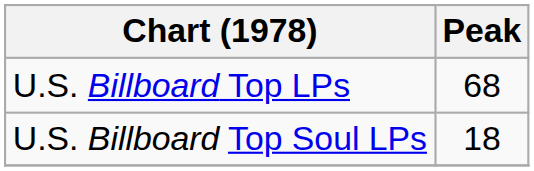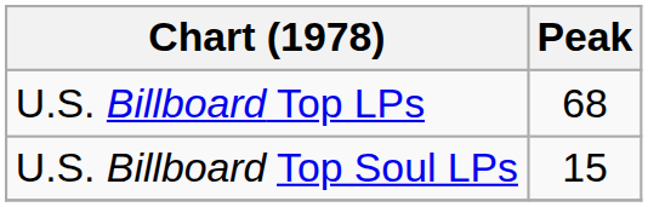 <table class="wikitable">
 <tr>
 <th>Chart (1978)</th>
 <th>Peak<br></th>
 </tr>
 <tr>
 <td>U.S. <a href='#'><em>Billboard</em> Top LPs</a></td>
 <td align="center">68</td>
 </tr>
 <tr>
 <td>U.S. <em>Billboard</em> <a href='#'>Top Soul LPs</a></td>
-<td align="center">18</td>
+<td align="center">15</td>
 </tr>
 <tr>
 </tr>
 </table>
